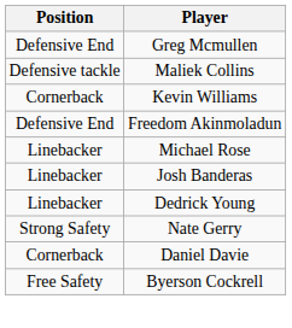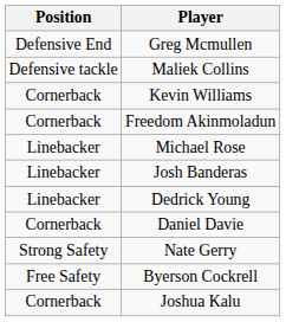 <table class="wikitable" style="text-align: center;">
 <tr>
 <th>Position</th>
 <th>Player</th>
 </tr>
 <tr>
 <td>Defensive End</td>
 <td>Greg Mcmullen</td>
 </tr>
 <tr>
 <td>Defensive tackle</td>
 <td>Maliek Collins</td>
 </tr>
 <tr>
 <td>Cornerback</td>
 <td>Kevin Williams</td>
 </tr>
 <tr>
-<td>Defensive End</td>
+<td>Cornerback</td>
 <td>Freedom Akinmoladun</td>
 </tr>
 <tr>
 <td>Linebacker</td>
 <td>Michael Rose</td>
 </tr>
 <tr>
 <td>Linebacker</td>
 <td>Josh Banderas</td>
 </tr>
 <tr>
 <td>Linebacker</td>
 <td>Dedrick Young</td>
 </tr>
 <tr>
+<td>Cornerback</td>
+<td>Daniel Davie</td>
+</tr>
+<tr>
 <td>Strong Safety</td>
 <td>Nate Gerry</td>
-</tr>
-<tr>
-<td>Cornerback</td>
-<td>Daniel Davie</td>
 </tr>
 <tr>
 <td>Free Safety</td>
 <td>Byerson Cockrell</td>
 </tr>
+<tr>
+<td>Cornerback</td>
+<td>Joshua Kalu</td>
+</tr>
 </table>
